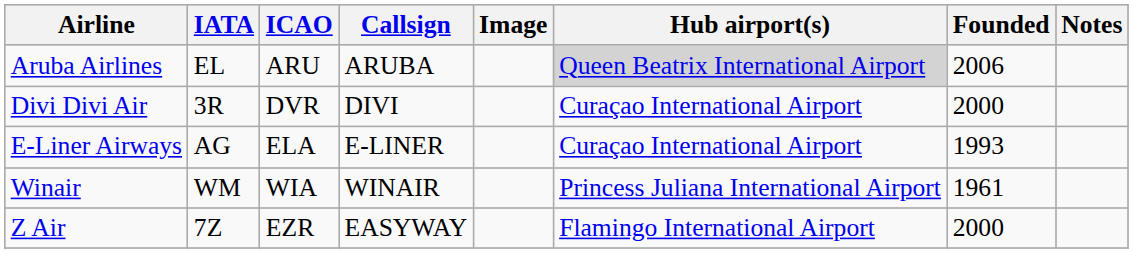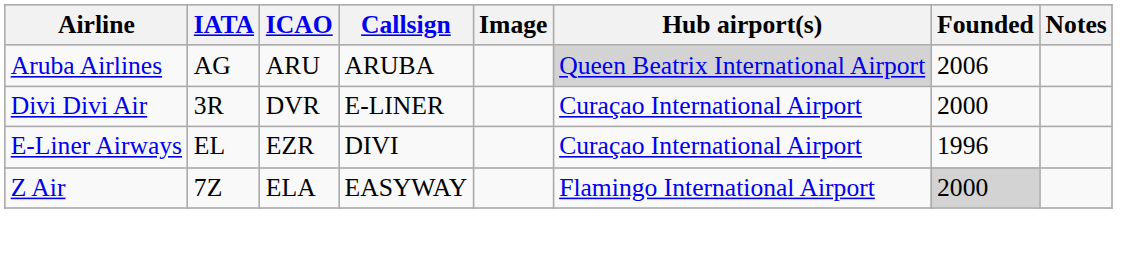 <table class="wikitable sortable">
 <tr valign="middle">
 <th>Airline</th>
 <th><a href='#'>IATA</a></th>
 <th><a href='#'>ICAO</a></th>
 <th><a href='#'>Callsign</a></th>
 <th class="unsortable">Image</th>
 <th>Hub airport(s)</th>
 <th>Founded</th>
 <th class="unsortable">Notes</th>
 </tr>
 <tr>
 <td><a href='#'>Aruba Airlines</a></td>
-<td>EL</td>
+<td>AG</td>
 <td>ARU</td>
 <td>ARUBA</td>
 <td></td>
 <td style="background: lightgrey;"><a href='#'>Queen Beatrix International Airport</a></td>
 <td>2006</td>
 <td></td>
 </tr>
 <tr>
 <td><a href='#'>Divi Divi Air</a></td>
 <td>3R</td>
 <td>DVR</td>
-<td>DIVI</td>
+<td>E-LINER</td>
 <td></td>
 <td><a href='#'>Curaçao International Airport</a></td>
 <td>2000</td>
 <td></td>
 </tr>
 <tr>
 <td><a href='#'>E-Liner Airways</a></td>
-<td>AG</td>
-<td>ELA</td>
-<td>E-LINER</td>
+<td>EL</td>
+<td>EZR</td>
+<td>DIVI</td>
 <td></td>
 <td><a href='#'>Curaçao International Airport</a></td>
-<td>1993</td>
-<td></td>
-</tr>
-<tr>
-<td><a href='#'>Winair</a></td>
-<td>WM</td>
-<td>WIA</td>
-<td>WINAIR</td>
-<td></td>
-<td><a href='#'>Princess Juliana International Airport</a></td>
-<td>1961</td>
+<td>1996</td>
 <td></td>
 </tr>
 <tr>
 <td><a href='#'>Z Air</a></td>
 <td>7Z</td>
-<td>EZR</td>
+<td>ELA</td>
 <td>EASYWAY</td>
 <td></td>
 <td><a href='#'>Flamingo International Airport</a></td>
-<td>2000</td>
+<td style="background: lightgrey;">2000</td>
 <td></td>
 </tr>
 </table>
